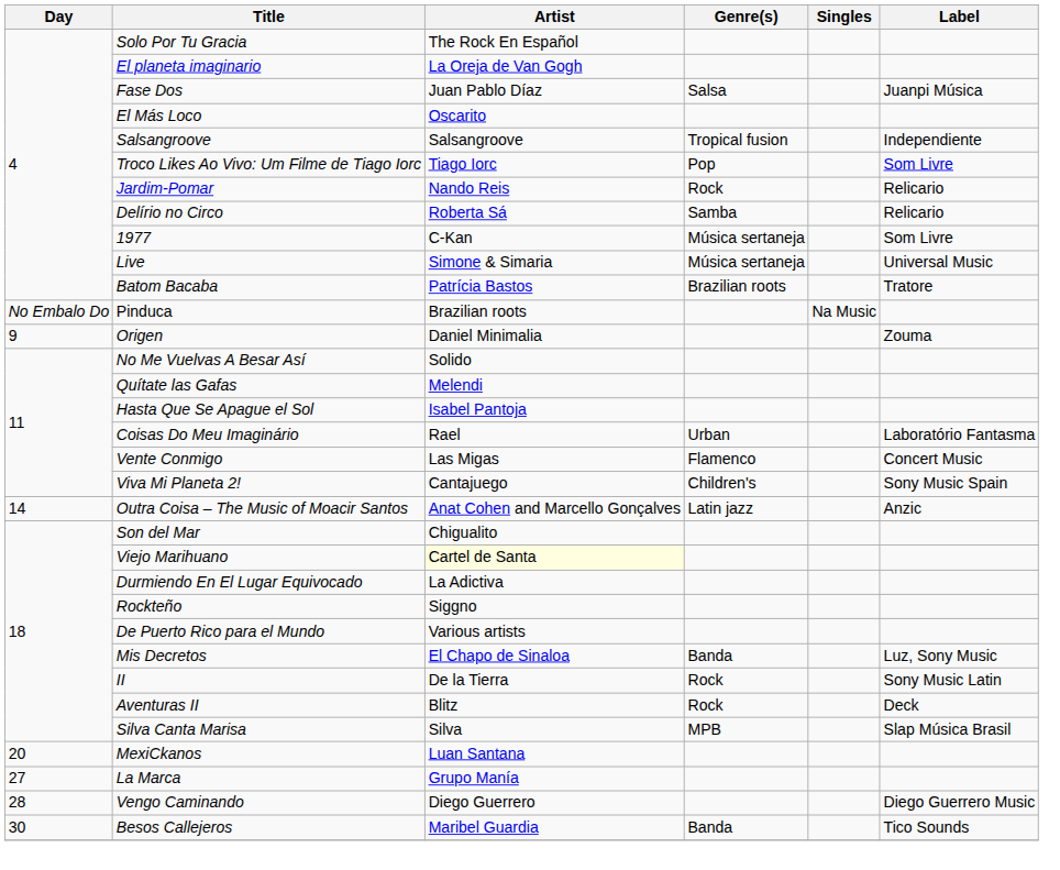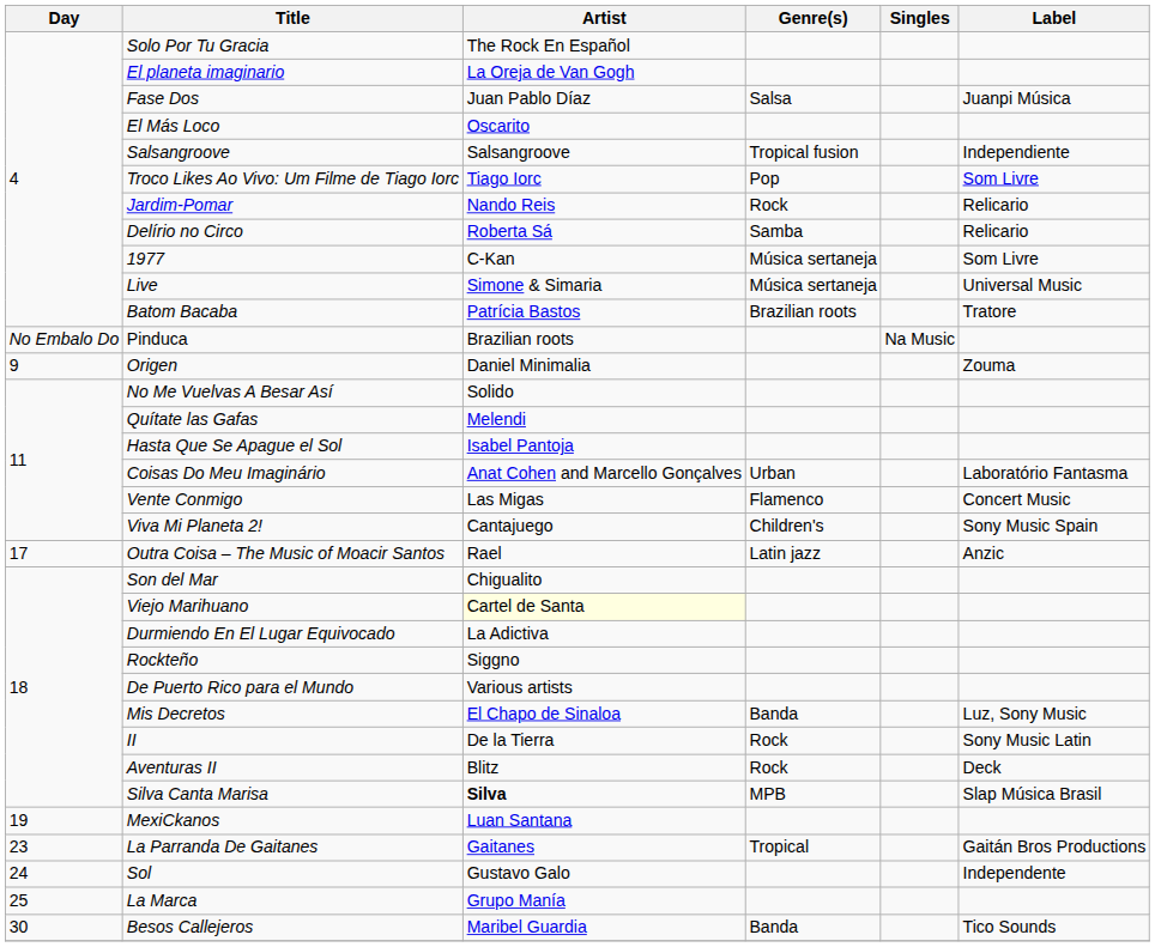 <table class="wikitable sortable" style="text-align: left;">
 <tr>
 <th>Day</th>
 <th>Title</th>
 <th>Artist</th>
 <th>Genre(s)</th>
 <th>Singles</th>
 <th>Label</th>
 </tr>
 <tr>
 <td rowspan="11">4</td>
 <td><em>Solo Por Tu Gracia</em></td>
 <td>The Rock En Español</td>
 <td></td>
 <td></td>
 <td></td>
 </tr>
 <tr>
 <td><em><a href='#'>El planeta imaginario</a></em></td>
 <td><a href='#'>La Oreja de Van Gogh</a></td>
 <td></td>
 <td></td>
 <td></td>
 </tr>
 <tr>
 <td><em>Fase Dos</em></td>
 <td>Juan Pablo Díaz</td>
 <td>Salsa</td>
 <td></td>
 <td>Juanpi Música</td>
 </tr>
 <tr>
 <td><em>El Más Loco</em></td>
 <td><a href='#'>Oscarito</a></td>
 <td></td>
 <td></td>
 <td></td>
 </tr>
 <tr>
 <td><em>Salsangroove</em></td>
 <td>Salsangroove</td>
 <td>Tropical fusion</td>
 <td></td>
 <td>Independiente</td>
 </tr>
 <tr>
 <td><em>Troco Likes Ao Vivo: Um Filme de Tiago Iorc</em></td>
 <td><a href='#'>Tiago Iorc</a></td>
 <td>Pop</td>
 <td></td>
 <td><a href='#'>Som Livre</a></td>
 </tr>
 <tr>
 <td><em><a href='#'>Jardim-Pomar</a></em></td>
 <td><a href='#'>Nando Reis</a></td>
 <td>Rock</td>
 <td></td>
 <td>Relicario</td>
 </tr>
 <tr>
 <td><em>Delírio no Circo</em></td>
 <td><a href='#'>Roberta Sá</a></td>
 <td>Samba</td>
 <td></td>
 <td>Relicario</td>
 </tr>
 <tr>
 <td><em>1977</em></td>
 <td>C-Kan</td>
 <td>Música sertaneja</td>
 <td></td>
 <td>Som Livre</td>
 </tr>
 <tr>
 <td><em>Live</em></td>
 <td><a href='#'>Simone</a> & Simaria</td>
 <td>Música sertaneja</td>
 <td></td>
 <td>Universal Music</td>
 </tr>
 <tr>
 <td><em>Batom Bacaba</em></td>
 <td><a href='#'>Patrícia Bastos</a></td>
 <td>Brazilian roots</td>
 <td></td>
 <td>Tratore</td>
 </tr>
 <tr>
 <td><em>No Embalo Do</em></td>
 <td>Pinduca</td>
 <td>Brazilian roots</td>
 <td></td>
 <td>Na Music</td>
 </tr>
 <tr>
 <td>9</td>
 <td><em>Origen</em></td>
 <td>Daniel Minimalia</td>
 <td></td>
 <td></td>
 <td>Zouma</td>
 </tr>
 <tr>
 <td rowspan="6">11</td>
 <td><em>No Me Vuelvas A Besar Así</em></td>
 <td>Solido</td>
 <td></td>
 <td></td>
 <td></td>
 </tr>
 <tr>
 <td><em>Quítate las Gafas</em></td>
 <td><a href='#'>Melendi</a></td>
 <td></td>
 <td></td>
 <td></td>
 </tr>
 <tr>
 <td><em>Hasta Que Se Apague el Sol</em></td>
 <td><a href='#'>Isabel Pantoja</a></td>
 <td></td>
 <td></td>
 <td></td>
 </tr>
 <tr>
 <td><em>Coisas Do Meu Imaginário</em></td>
-<td>Rael</td>
+<td><a href='#'>Anat Cohen</a> and Marcello Gonçalves</td>
 <td>Urban</td>
 <td></td>
 <td>Laboratório Fantasma</td>
 </tr>
 <tr>
 <td><em>Vente Conmigo</em></td>
 <td>Las Migas</td>
 <td>Flamenco</td>
 <td></td>
 <td>Concert Music</td>
 </tr>
 <tr>
 <td><em>Viva Mi Planeta 2!</em></td>
 <td>Cantajuego</td>
 <td>Children's</td>
 <td></td>
 <td>Sony Music Spain</td>
 </tr>
 <tr>
-<td>14</td>
+<td>17</td>
 <td><em>Outra Coisa – The Music of Moacir Santos</em></td>
-<td><a href='#'>Anat Cohen</a> and Marcello Gonçalves</td>
+<td>Rael</td>
 <td>Latin jazz</td>
 <td></td>
 <td>Anzic</td>
 </tr>
 <tr>
 <td rowspan="9">18</td>
 <td><em>Son del Mar</em></td>
 <td>Chigualito</td>
 <td></td>
 <td></td>
 <td></td>
 </tr>
 <tr>
 <td><em>Viejo Marihuano</em></td>
 <td style="background: lightyellow;">Cartel de Santa</td>
 <td></td>
 <td></td>
 <td></td>
 </tr>
 <tr>
 <td><em>Durmiendo En El Lugar Equivocado</em></td>
 <td>La Adictiva</td>
 <td></td>
 <td></td>
 <td></td>
 </tr>
 <tr>
 <td><em>Rockteño</em></td>
 <td>Siggno</td>
 <td></td>
 <td></td>
 <td></td>
 </tr>
 <tr>
 <td><em>De Puerto Rico para el Mundo</em></td>
 <td>Various artists</td>
 <td></td>
 <td></td>
 <td></td>
 </tr>
 <tr>
 <td><em>Mis Decretos</em></td>
 <td><a href='#'>El Chapo de Sinaloa</a></td>
 <td>Banda</td>
 <td></td>
 <td>Luz, Sony Music</td>
 </tr>
 <tr>
 <td><em>II</em></td>
 <td>De la Tierra</td>
 <td>Rock</td>
 <td></td>
 <td>Sony Music Latin</td>
 </tr>
 <tr>
 <td><em>Aventuras II</em></td>
 <td>Blitz</td>
 <td>Rock</td>
 <td></td>
 <td>Deck</td>
 </tr>
 <tr>
 <td><em>Silva Canta Marisa</em></td>
-<td>Silva</td>
+<td><strong>Silva</strong></td>
 <td>MPB</td>
 <td></td>
 <td>Slap Música Brasil</td>
 </tr>
 <tr>
-<td>20</td>
+<td>19</td>
 <td><em>MexiCkanos</em></td>
 <td><a href='#'>Luan Santana</a></td>
 <td></td>
 <td></td>
 <td></td>
 </tr>
 <tr>
-<td>27</td>
+<td>23</td>
+<td><em>La Parranda De Gaitanes</em></td>
+<td><a href='#'>Gaitanes</a></td>
+<td>Tropical</td>
+<td></td>
+<td>Gaitán Bros Productions</td>
+</tr>
+<tr>
+<td>24</td>
+<td><em>Sol</em></td>
+<td>Gustavo Galo</td>
+<td></td>
+<td></td>
+<td>Independente</td>
+</tr>
+<tr>
+<td>25</td>
 <td><em>La Marca</em></td>
 <td><a href='#'>Grupo Manía</a></td>
 <td></td>
 <td></td>
 <td></td>
-</tr>
-<tr>
-<td>28</td>
-<td><em>Vengo Caminando</em></td>
-<td>Diego Guerrero</td>
-<td></td>
-<td></td>
-<td>Diego Guerrero Music</td>
 </tr>
 <tr>
 <td>30</td>
 <td><em>Besos Callejeros</em></td>
 <td><a href='#'>Maribel Guardia</a></td>
 <td>Banda</td>
 <td></td>
 <td>Tico Sounds</td>
 </tr>
 <tr>
 </tr>
 </table>
